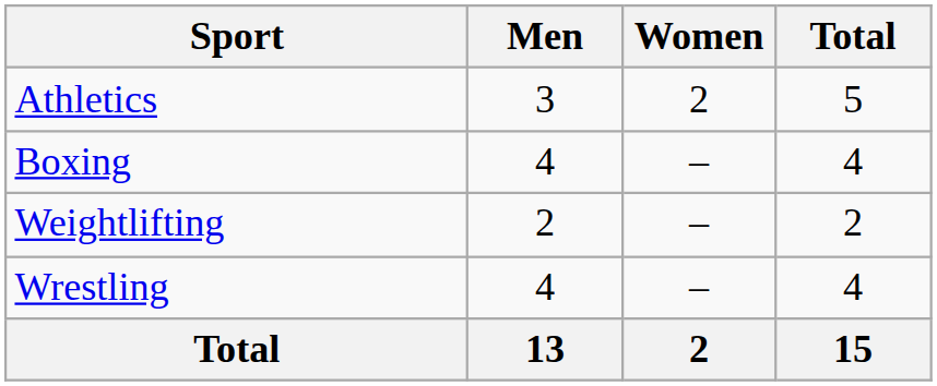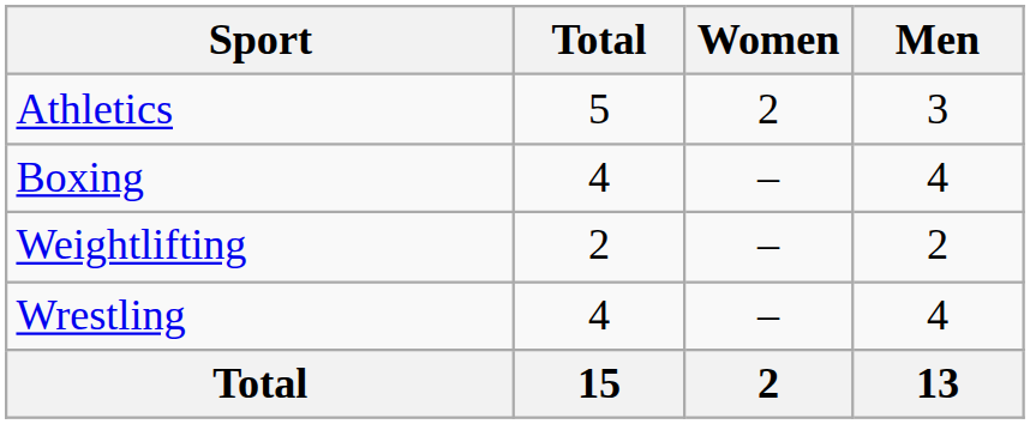 <table class="wikitable sortable" style="text-align:center;">
 <tr>
 <th width=180>Sport</th>
+<th width=55>Total</th>
+<th width=55>Women</th>
 <th width=55>Men</th>
-<th width=55>Women</th>
-<th width=55>Total</th>
 </tr>
 <tr>
 <td align=left><a href='#'>Athletics</a></td>
+<td>5</td>
+<td>2</td>
 <td>3</td>
-<td>2</td>
-<td>5</td>
 </tr>
 <tr>
 <td align=left><a href='#'>Boxing</a></td>
 <td>4</td>
 <td>–</td>
 <td>4</td>
 </tr>
 <tr>
 <td align=left><a href='#'>Weightlifting</a></td>
 <td>2</td>
 <td>–</td>
 <td>2</td>
 </tr>
 <tr>
 <td align=left><a href='#'>Wrestling</a></td>
 <td>4</td>
 <td>–</td>
 <td>4</td>
 </tr>
 <tr>
 <th>Total</th>
+<th>15</th>
+<th>2</th>
 <th>13</th>
-<th>2</th>
-<th>15</th>
 </tr>
 </table>
